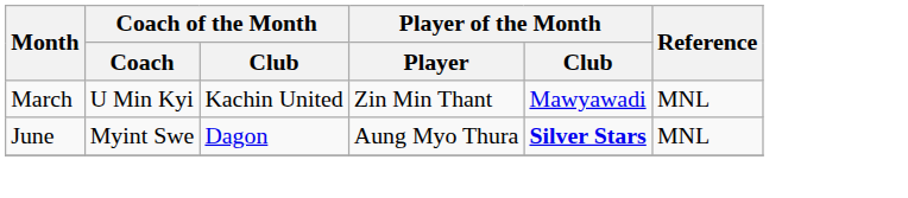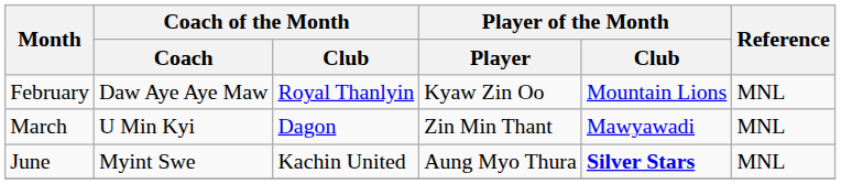 <table class="wikitable">
 <tr>
 <th rowspan="2">Month</th>
 <th colspan="2">Coach of the Month</th>
 <th colspan="2">Player of the Month</th>
 <th rowspan="2">Reference</th>
 </tr>
 <tr>
 <th>Coach</th>
 <th>Club</th>
 <th>Player</th>
 <th>Club</th>
 </tr>
 <tr>
+<td>February</td>
+<td> Daw Aye Aye Maw</td>
+<td><a href='#'>Royal Thanlyin</a></td>
+<td> Kyaw Zin Oo</td>
+<td><a href='#'>Mountain Lions</a></td>
+<td>MNL </td>
+</tr>
+<tr>
 <td>March</td>
 <td> U Min Kyi</td>
-<td>Kachin United</td>
+<td><a href='#'>Dagon</a></td>
 <td> Zin Min Thant</td>
 <td><a href='#'>Mawyawadi</a></td>
 <td>MNL </td>
 </tr>
 <tr>
 <td>June</td>
 <td> Myint Swe</td>
-<td><a href='#'>Dagon</a></td>
+<td>Kachin United</td>
 <td> Aung Myo Thura</td>
 <td><strong><a href='#'>Silver Stars</a></strong></td>
 <td>MNL </td>
 </tr>
 <tr>
 </tr>
 </table>
